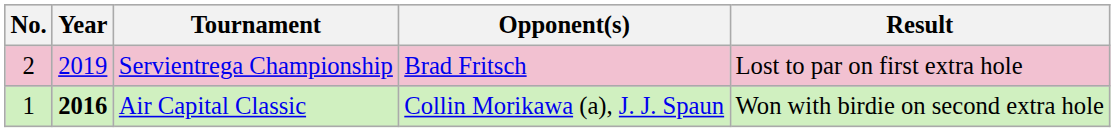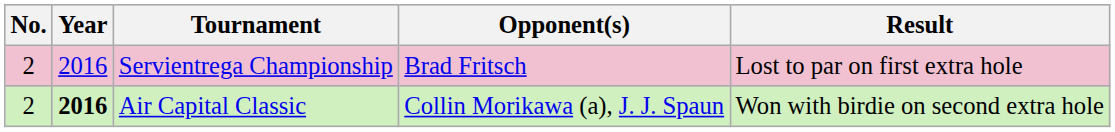 <table class="wikitable" style="font-size:95%;">
 <tr>
 <th>No.</th>
 <th>Year</th>
 <th>Tournament</th>
 <th>Opponent(s)</th>
 <th>Result</th>
 </tr>
 <tr style="background:#F2C1D1;">
 <td align=center>2</td>
-<td><a href='#'>2019</a></td>
+<td><a href='#'>2016</a></td>
 <td><a href='#'>Servientrega Championship</a></td>
 <td> <a href='#'>Brad Fritsch</a></td>
 <td>Lost to par on first extra hole</td>
 </tr>
 <tr style="background:#D0F0C0;">
-<td align=center>1</td>
+<td align=center>2</td>
 <td><strong>2016</strong></td>
 <td><a href='#'>Air Capital Classic</a></td>
 <td> <a href='#'>Collin Morikawa</a> (a),  <a href='#'>J. J. Spaun</a></td>
 <td>Won with birdie on second extra hole</td>
 </tr>
 </table>
